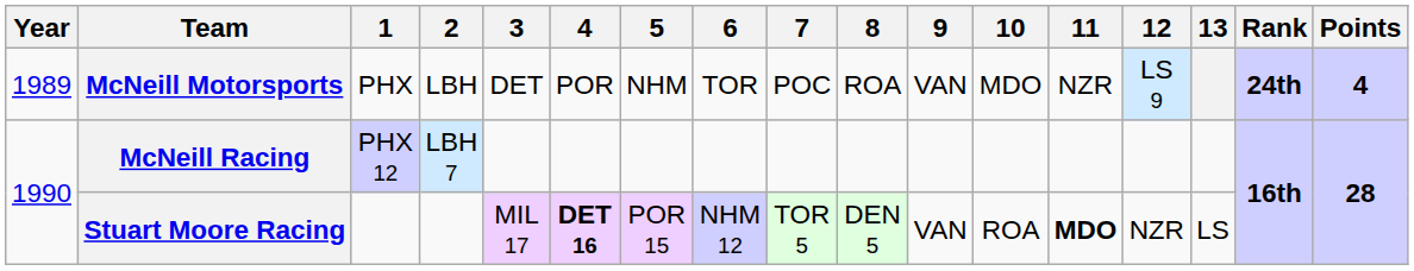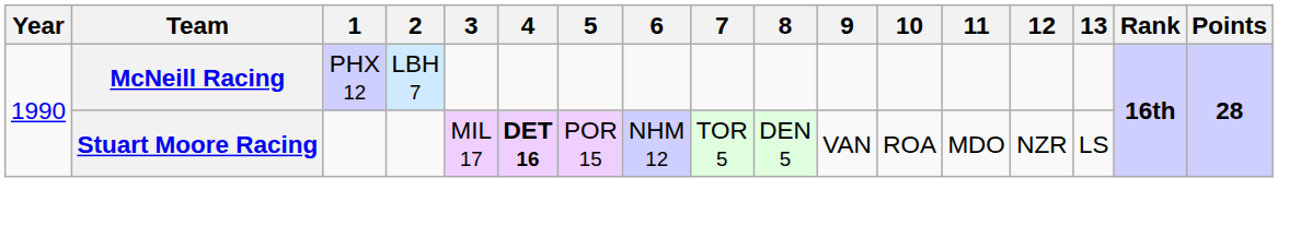 <table class="wikitable" style="text-align:center; font-size:95%">
 <tr>
 <th>Year</th>
 <th>Team</th>
 <th>1</th>
 <th>2</th>
 <th>3</th>
 <th>4</th>
 <th>5</th>
 <th>6</th>
 <th>7</th>
 <th>8</th>
 <th>9</th>
 <th>10</th>
 <th>11</th>
 <th>12</th>
 <th>13</th>
 <th>Rank</th>
 <th>Points</th>
-</tr>
-<tr>
-<td><a href='#'>1989</a></td>
-<th><a href='#'>McNeill Motorsports</a></th>
-<td>PHX<br><small></small></td>
-<td>LBH<br><small></small></td>
-<td>DET<br><small></small></td>
-<td>POR<br><small></small></td>
-<td>NHM<br><small></small></td>
-<td>TOR<br><small></small></td>
-<td>POC<br><small></small></td>
-<td>ROA<br><small></small></td>
-<td>VAN<br><small></small></td>
-<td>MDO<br><small></small></td>
-<td>NZR<br><small></small></td>
-<td style="background:#CFEAFF;">LS<br><small>9</small></td>
-<th></th>
-<td style="background:#CFCFFF;"><strong>24th</strong></td>
-<td style="background:#CFCFFF;"><strong>4</strong></td>
 </tr>
 <tr>
 <td rowspan=2><a href='#'>1990</a></td>
 <th><a href='#'>McNeill Racing</a></th>
 <td style="background:#CFCFFF;">PHX<br><small>12</small></td>
 <td style="background:#CFEAFF;">LBH<br><small>7</small></td>
 <td></td>
 <td></td>
 <td></td>
 <td></td>
 <td></td>
 <td></td>
 <td></td>
 <td></td>
 <td></td>
 <td></td>
 <td></td>
 <td rowspan=2 style="background:#CFCFFF;"><strong>16th</strong></td>
 <td rowspan=2 style="background:#CFCFFF;"><strong>28</strong></td>
 </tr>
 <tr>
 <th><a href='#'>Stuart Moore Racing</a></th>
 <td></td>
 <td></td>
 <td style="background:#EFCFFF;">MIL<br><small>17</small></td>
 <td style="background:#EFCFFF;"><strong>DET<br><small>16</small></strong></td>
 <td style="background:#EFCFFF;">POR<br><small>15</small></td>
 <td style="background:#CFCFFF;">NHM<br><small>12</small></td>
 <td style="background:#DFFFDF;">TOR<br><small>5</small></td>
 <td style="background:#DFFFDF;">DEN<br><small>5</small></td>
 <td>VAN<br><small></small></td>
 <td>ROA<br><small></small></td>
-<td><strong>MDO<br><small></small></strong></td>
+<td>MDO<br><small></small></td>
 <td>NZR<br><small></small></td>
 <td>LS<br><small></small></td>
 </tr>
 </table>
